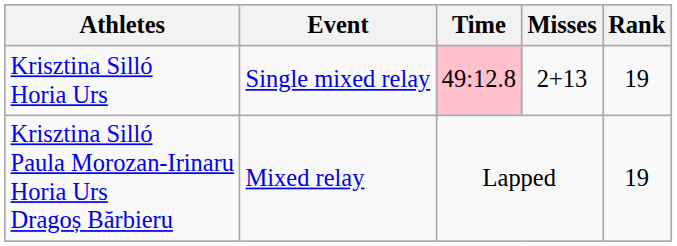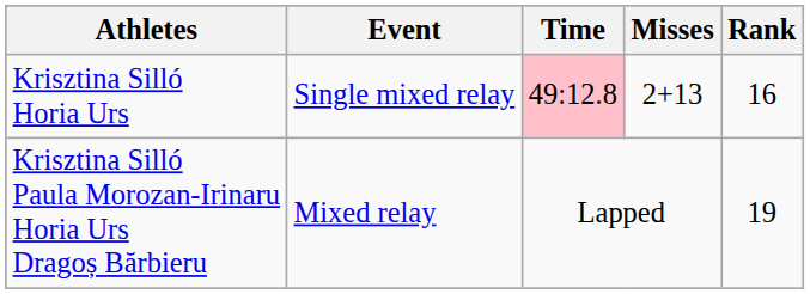 <table class="wikitable" style="font-size:90%">
 <tr>
 <th>Athletes</th>
 <th>Event</th>
 <th>Time</th>
 <th>Misses</th>
 <th>Rank</th>
 </tr>
 <tr align=center>
 <td align=left><a href='#'>Krisztina Silló</a> <br><a href='#'>Horia Urs</a></td>
 <td align=left><a href='#'>Single mixed relay</a></td>
 <td style="background: pink;">49:12.8</td>
 <td>2+13</td>
-<td>19</td>
+<td>16</td>
 </tr>
 <tr align=center>
 <td align=left><a href='#'>Krisztina Silló</a><br><a href='#'>Paula Morozan-Irinaru</a><br><a href='#'>Horia Urs</a><br><a href='#'>Dragoș Bărbieru</a></td>
 <td align=left><a href='#'>Mixed relay</a></td>
 <td colspan=2>Lapped</td>
 <td>19</td>
 </tr>
 </table>
